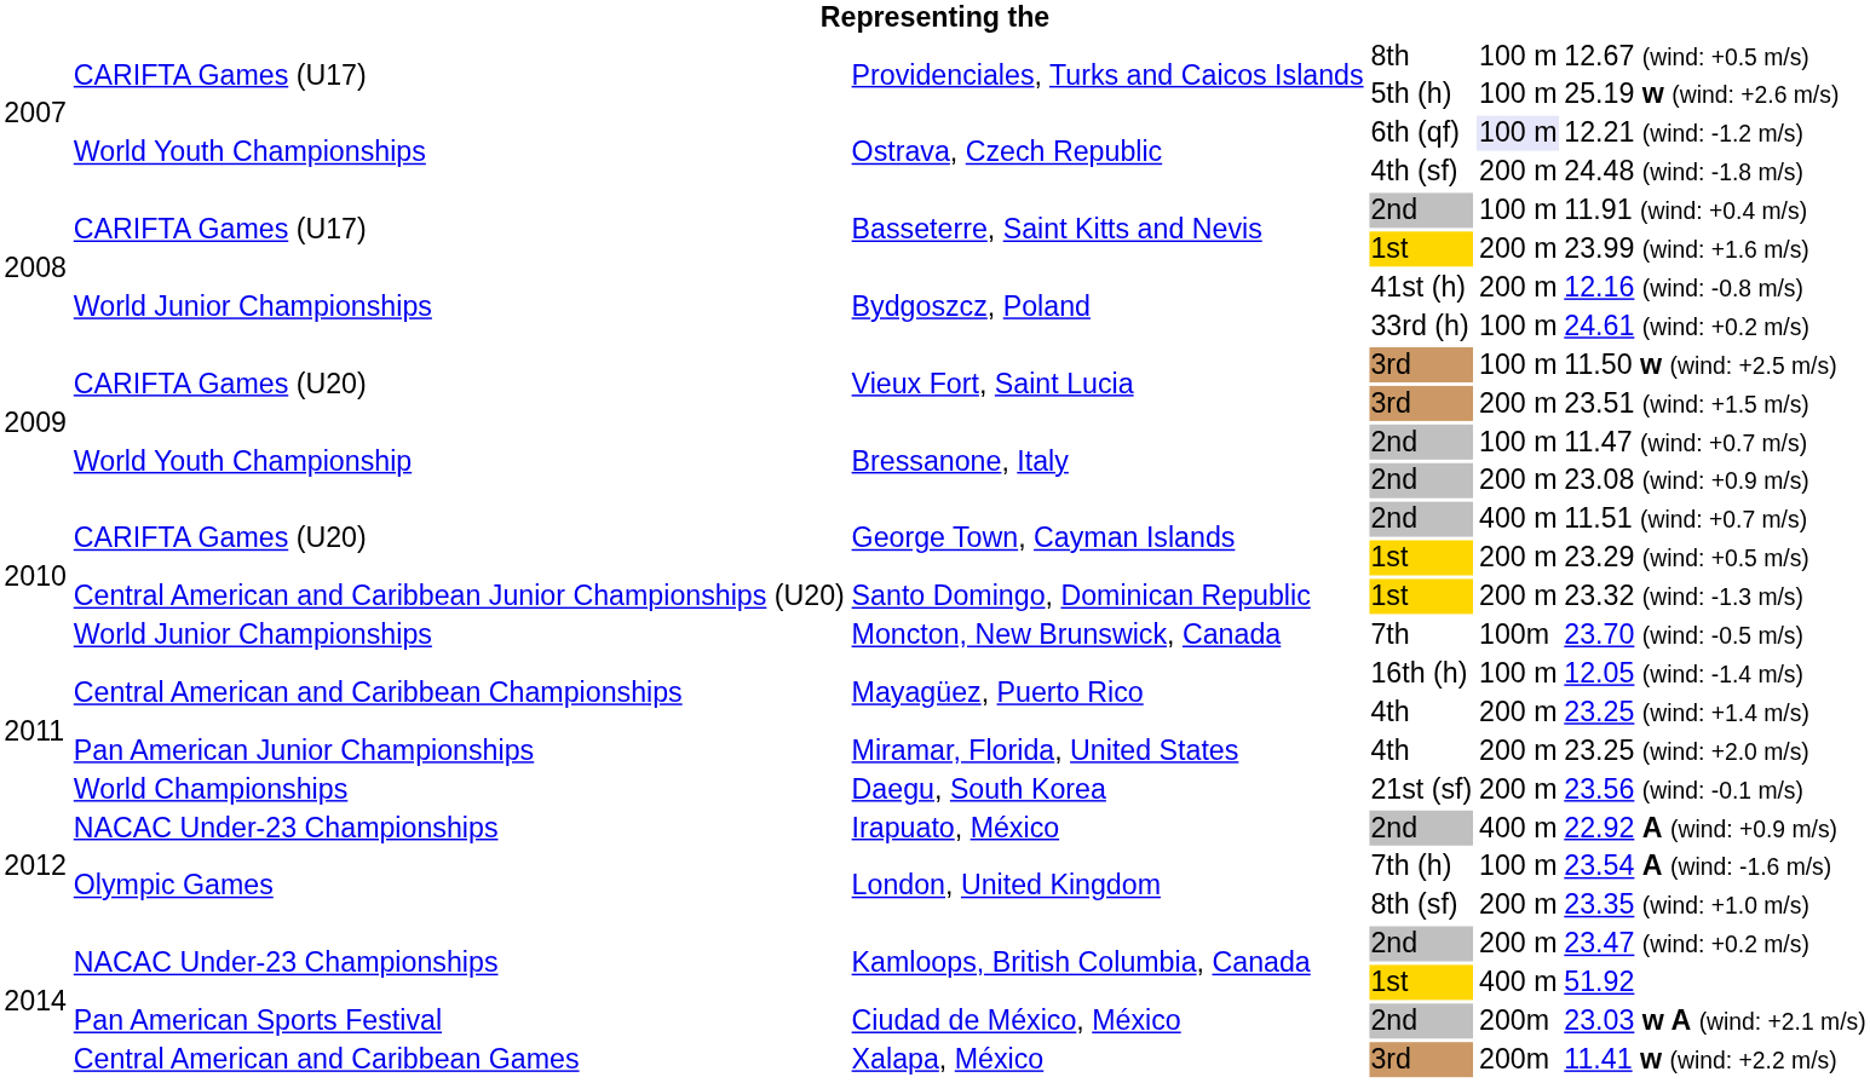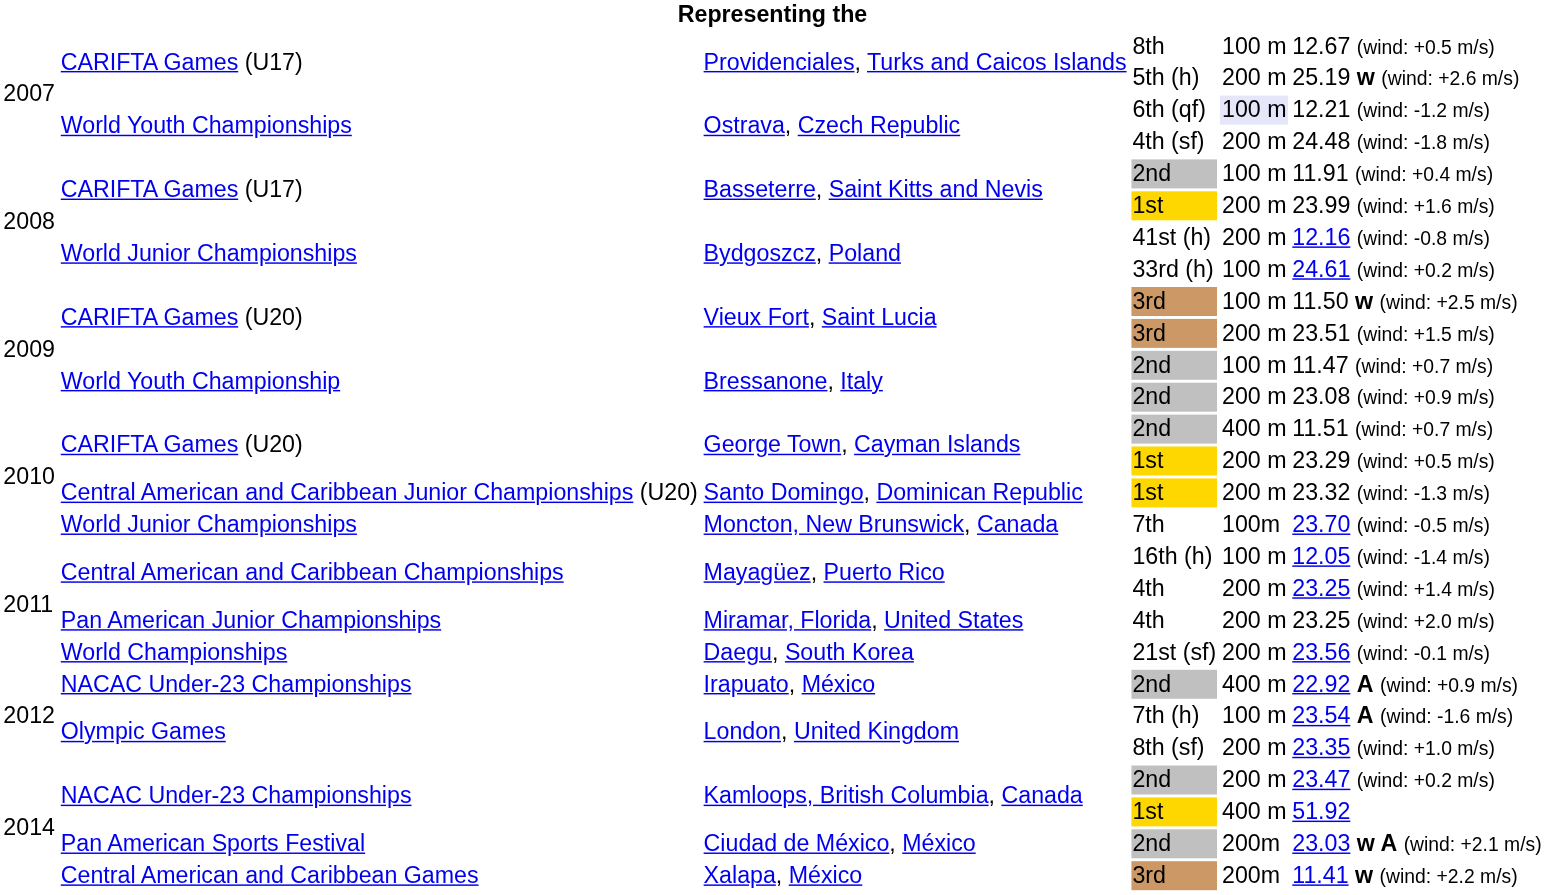 <table>
 <tr>
 <th colspan="6">Representing the </th>
 </tr>
 <tr>
 <td rowspan=4>2007</td>
 <td rowspan=2><a href='#'>CARIFTA Games</a> (U17)</td>
 <td rowspan=2><a href='#'>Providenciales</a>, <a href='#'>Turks and Caicos Islands</a></td>
 <td>8th</td>
 <td>100 m</td>
 <td>12.67 <small>(wind: +0.5 m/s)</small></td>
 </tr>
 <tr>
 <td>5th (h)</td>
-<td>100 m</td>
+<td>200 m</td>
 <td>25.19 <strong>w</strong> <small>(wind: +2.6 m/s)</small></td>
 </tr>
 <tr>
 <td rowspan=2><a href='#'>World Youth Championships</a></td>
 <td rowspan=2><a href='#'>Ostrava</a>, <a href='#'>Czech Republic</a></td>
 <td>6th (qf)</td>
 <td style="background: lavender;">100 m</td>
 <td>12.21 <small>(wind: -1.2 m/s)</small></td>
 </tr>
 <tr>
 <td>4th (sf)</td>
 <td>200 m</td>
 <td>24.48 <small>(wind: -1.8 m/s)</small></td>
 </tr>
 <tr>
 <td rowspan=4>2008</td>
 <td rowspan=2><a href='#'>CARIFTA Games</a> (U17)</td>
 <td rowspan=2><a href='#'>Basseterre</a>, <a href='#'>Saint Kitts and Nevis</a></td>
 <td bgcolor=silver>2nd</td>
 <td>100 m</td>
 <td>11.91 <small>(wind: +0.4 m/s)</small></td>
 </tr>
 <tr>
 <td bgcolor=gold>1st</td>
 <td>200 m</td>
 <td>23.99 <small>(wind: +1.6 m/s)</small></td>
 </tr>
 <tr>
 <td rowspan=2><a href='#'>World Junior Championships</a></td>
 <td rowspan=2><a href='#'>Bydgoszcz</a>, <a href='#'>Poland</a></td>
 <td>41st (h)</td>
 <td>200 m</td>
 <td><a href='#'>12.16</a> <small>(wind: -0.8 m/s)</small></td>
 </tr>
 <tr>
 <td>33rd (h)</td>
 <td>100 m</td>
 <td><a href='#'>24.61</a> <small>(wind: +0.2 m/s)</small></td>
 </tr>
 <tr>
 <td rowspan=4>2009</td>
 <td rowspan=2><a href='#'>CARIFTA Games</a> (U20)</td>
 <td rowspan=2><a href='#'>Vieux Fort</a>, <a href='#'>Saint Lucia</a></td>
 <td bgcolor="cc9966">3rd</td>
 <td>100 m</td>
 <td>11.50 <strong>w</strong> <small>(wind: +2.5 m/s)</small></td>
 </tr>
 <tr>
 <td bgcolor="cc9966">3rd</td>
 <td>200 m</td>
 <td>23.51 <small>(wind: +1.5 m/s)</small></td>
 </tr>
 <tr>
 <td rowspan=2><a href='#'>World Youth Championship</a></td>
 <td rowspan=2><a href='#'>Bressanone</a>, <a href='#'>Italy</a></td>
 <td bgcolor=silver>2nd</td>
 <td>100 m</td>
 <td>11.47 <small>(wind: +0.7 m/s)</small></td>
 </tr>
 <tr>
 <td bgcolor=silver>2nd</td>
 <td>200 m</td>
 <td>23.08 <small>(wind: +0.9 m/s)</small></td>
 </tr>
 <tr>
 <td rowspan=4>2010</td>
 <td rowspan=2><a href='#'>CARIFTA Games</a> (U20)</td>
 <td rowspan=2><a href='#'>George Town</a>, <a href='#'>Cayman Islands</a></td>
 <td bgcolor=silver>2nd</td>
 <td>400 m</td>
 <td>11.51 <small>(wind: +0.7 m/s)</small></td>
 </tr>
 <tr>
 <td bgcolor=gold>1st</td>
 <td>200 m</td>
 <td>23.29 <small>(wind: +0.5 m/s)</small></td>
 </tr>
 <tr>
 <td><a href='#'>Central American and Caribbean Junior Championships</a> (U20)</td>
 <td><a href='#'>Santo Domingo</a>, <a href='#'>Dominican Republic</a></td>
 <td bgcolor=gold>1st</td>
 <td>200 m</td>
 <td>23.32 <small>(wind: -1.3 m/s)</small></td>
 </tr>
 <tr>
 <td><a href='#'>World Junior Championships</a></td>
 <td><a href='#'>Moncton, New Brunswick</a>, <a href='#'>Canada</a></td>
 <td>7th</td>
 <td>100m</td>
 <td><a href='#'>23.70</a> <small>(wind: -0.5 m/s)</small></td>
 </tr>
 <tr>
 <td rowspan=4>2011</td>
 <td rowspan=2><a href='#'>Central American and Caribbean Championships</a></td>
 <td rowspan=2><a href='#'>Mayagüez</a>, <a href='#'>Puerto Rico</a></td>
 <td>16th (h)</td>
 <td>100 m</td>
 <td><a href='#'>12.05</a> <small>(wind: -1.4 m/s)</small></td>
 </tr>
 <tr>
 <td>4th</td>
 <td>200 m</td>
 <td><a href='#'>23.25</a> <small>(wind: +1.4 m/s)</small></td>
 </tr>
 <tr>
 <td><a href='#'>Pan American Junior Championships</a></td>
 <td><a href='#'>Miramar, Florida</a>, <a href='#'>United States</a></td>
 <td>4th</td>
 <td>200 m</td>
 <td>23.25 <small>(wind: +2.0 m/s)</small></td>
 </tr>
 <tr>
 <td><a href='#'>World Championships</a></td>
 <td><a href='#'>Daegu</a>, <a href='#'>South Korea</a></td>
 <td>21st (sf)</td>
 <td>200 m</td>
 <td><a href='#'>23.56</a> <small>(wind: -0.1 m/s)</small></td>
 </tr>
 <tr>
 <td rowspan=3>2012</td>
 <td><a href='#'>NACAC Under-23 Championships</a></td>
 <td><a href='#'>Irapuato</a>, <a href='#'>México</a></td>
 <td bgcolor=silver>2nd</td>
 <td>400 m</td>
 <td><a href='#'>22.92</a> <strong>A</strong> <small>(wind: +0.9 m/s)</small></td>
 </tr>
 <tr>
 <td rowspan=2><a href='#'>Olympic Games</a></td>
 <td rowspan=2><a href='#'>London</a>, <a href='#'>United Kingdom</a></td>
 <td>7th (h)</td>
 <td>100 m</td>
 <td><a href='#'>23.54</a> <strong>A</strong> <small>(wind: -1.6 m/s)</small></td>
 </tr>
 <tr>
 <td>8th (sf)</td>
 <td>200 m</td>
 <td><a href='#'>23.35</a> <small>(wind: +1.0 m/s)</small></td>
 </tr>
 <tr>
 <td rowspan=4>2014</td>
 <td rowspan=2><a href='#'>NACAC Under-23 Championships</a></td>
 <td rowspan=2><a href='#'>Kamloops, British Columbia</a>, <a href='#'>Canada</a></td>
 <td bgcolor=silver>2nd</td>
 <td>200 m</td>
 <td><a href='#'>23.47</a> <small>(wind: +0.2 m/s)</small></td>
 </tr>
 <tr>
 <td bgcolor=gold>1st</td>
 <td>400 m</td>
 <td><a href='#'>51.92</a></td>
 </tr>
 <tr>
 <td><a href='#'>Pan American Sports Festival</a></td>
 <td><a href='#'>Ciudad de México</a>, <a href='#'>México</a></td>
 <td bgcolor=silver>2nd</td>
 <td>200m</td>
 <td><a href='#'>23.03</a>  <strong>w A</strong> <small>(wind: +2.1 m/s)</small></td>
 </tr>
 <tr>
 <td><a href='#'>Central American and Caribbean Games</a></td>
 <td><a href='#'>Xalapa</a>, <a href='#'>México</a></td>
 <td bgcolor="cc9966">3rd</td>
 <td>200m</td>
 <td><a href='#'>11.41</a> <strong>w</strong> <small>(wind: +2.2 m/s)</small></td>
 </tr>
 </table>
